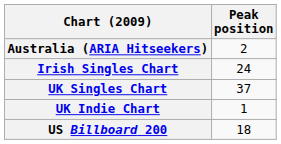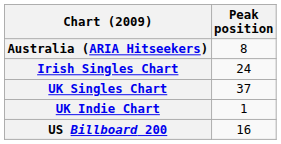 <table class="wikitable sortable plainrowheaders" style="text-align:center;">
 <tr>
 <th>Chart (2009)</th>
 <th>Peak<br>position</th>
 </tr>
 <tr>
 <th scope="row">Australia (<a href='#'>ARIA Hitseekers</a>)</th>
-<td>2</td>
+<td>8</td>
 </tr>
 <tr>
 <th scope="row"><a href='#'>Irish Singles Chart</a></th>
 <td>24</td>
 </tr>
 <tr>
 <th scope="row"><a href='#'>UK Singles Chart</a></th>
 <td>37</td>
 </tr>
 <tr>
 <th scope="row"><a href='#'>UK Indie Chart</a></th>
 <td>1</td>
 </tr>
 <tr>
 <th scope="row">US <a href='#'><em>Billboard</em> 200</a></th>
-<td>18</td>
+<td>16</td>
 </tr>
 </table>
